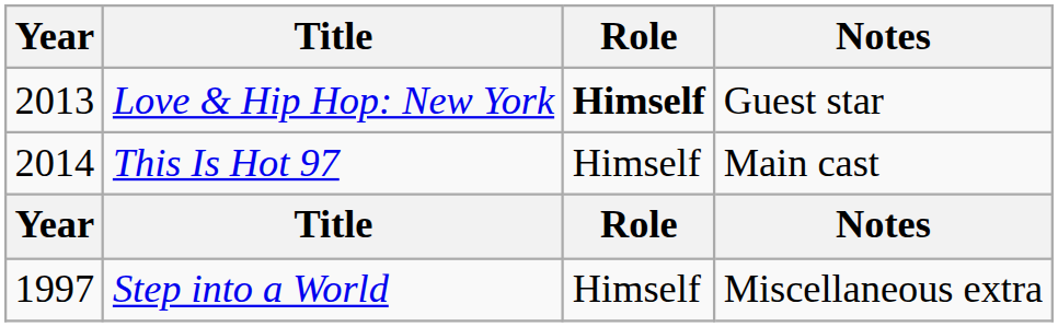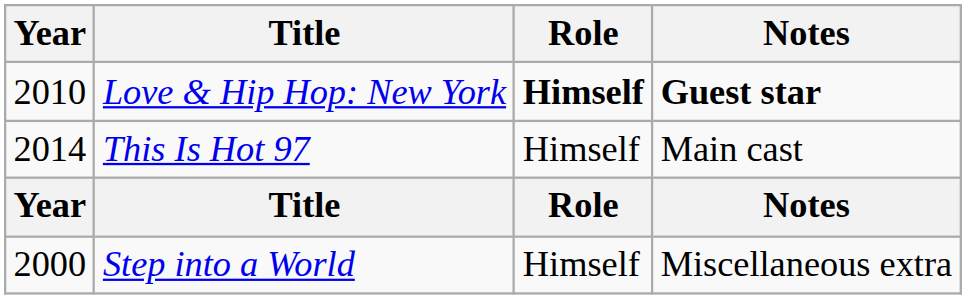 <table class="wikitable sortable">
 <tr>
 <th>Year</th>
 <th>Title</th>
 <th>Role</th>
 <th>Notes</th>
 </tr>
 <tr>
-<td>2013</td>
+<td>2010</td>
 <td><em><a href='#'>Love & Hip Hop: New York</a></em></td>
 <td><strong>Himself</strong></td>
-<td>Guest star</td>
+<td><strong>Guest star</strong></td>
 </tr>
 <tr>
 <td>2014</td>
 <td><em><a href='#'>This Is Hot 97</a></em></td>
 <td>Himself</td>
 <td>Main cast</td>
 </tr>
 <tr>
 <th>Year</th>
 <th>Title</th>
 <th>Role</th>
 <th>Notes</th>
 </tr>
 <tr>
-<td>1997</td>
+<td>2000</td>
 <td><em><a href='#'>Step into a World</a></em></td>
 <td>Himself</td>
 <td>Miscellaneous extra</td>
 </tr>
 </table>
